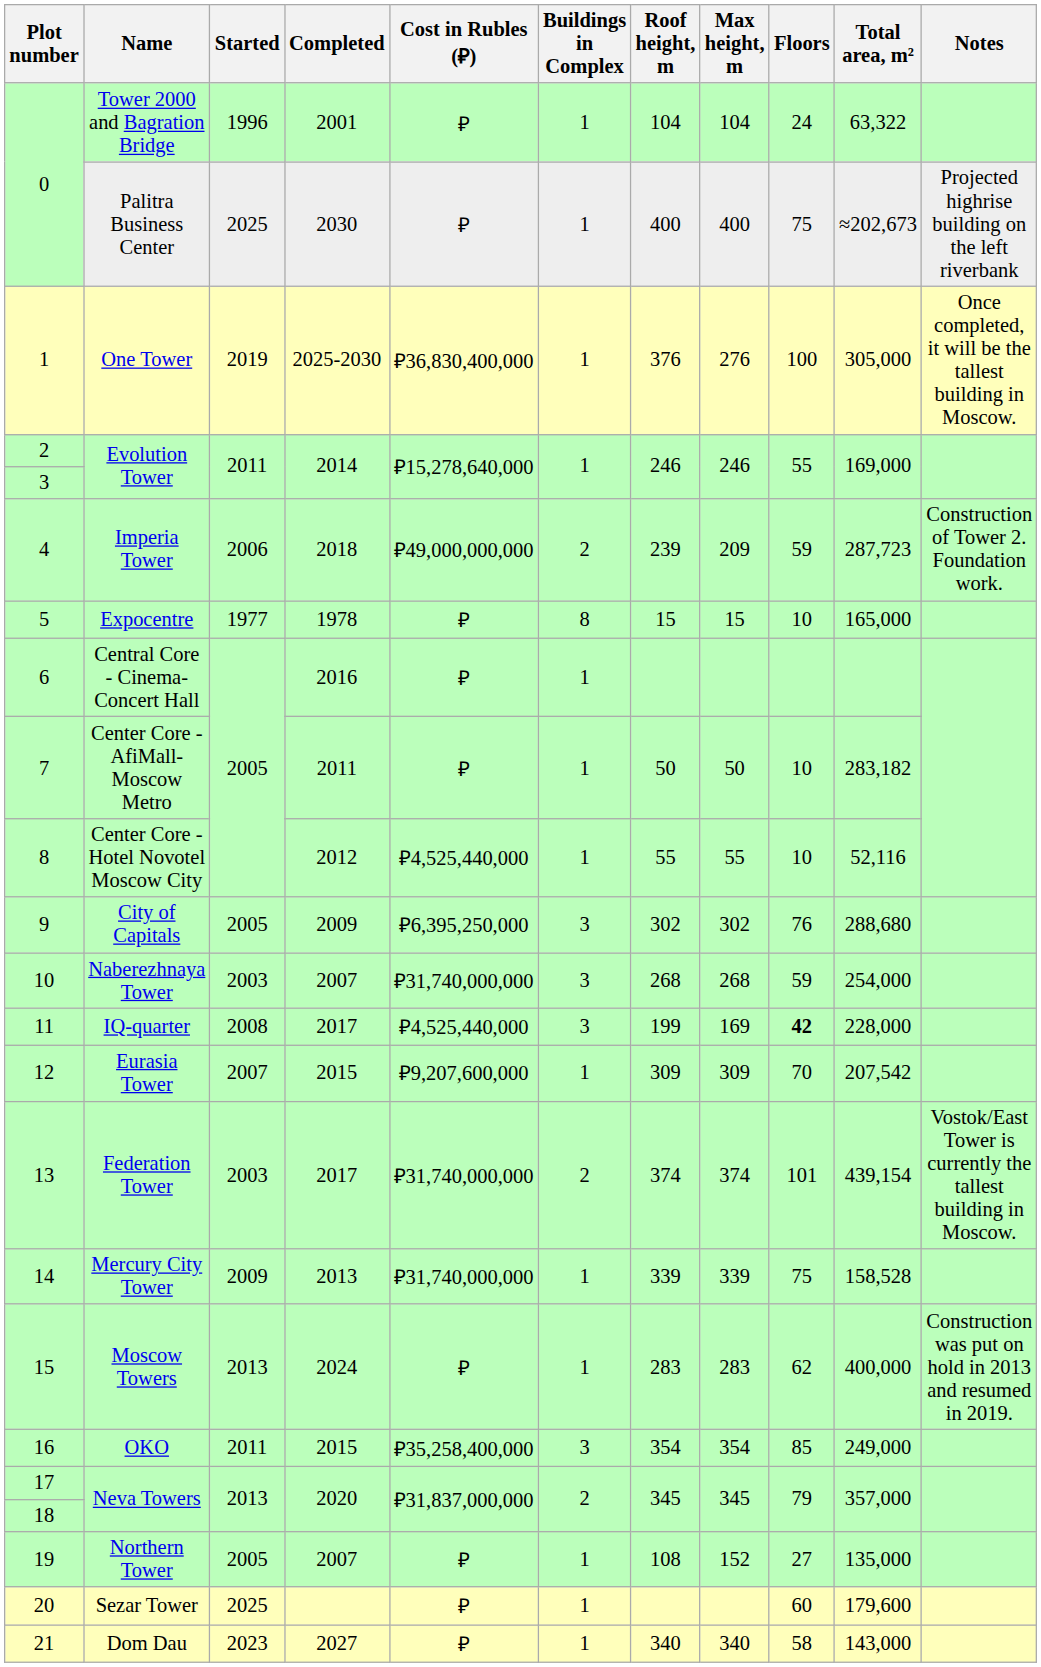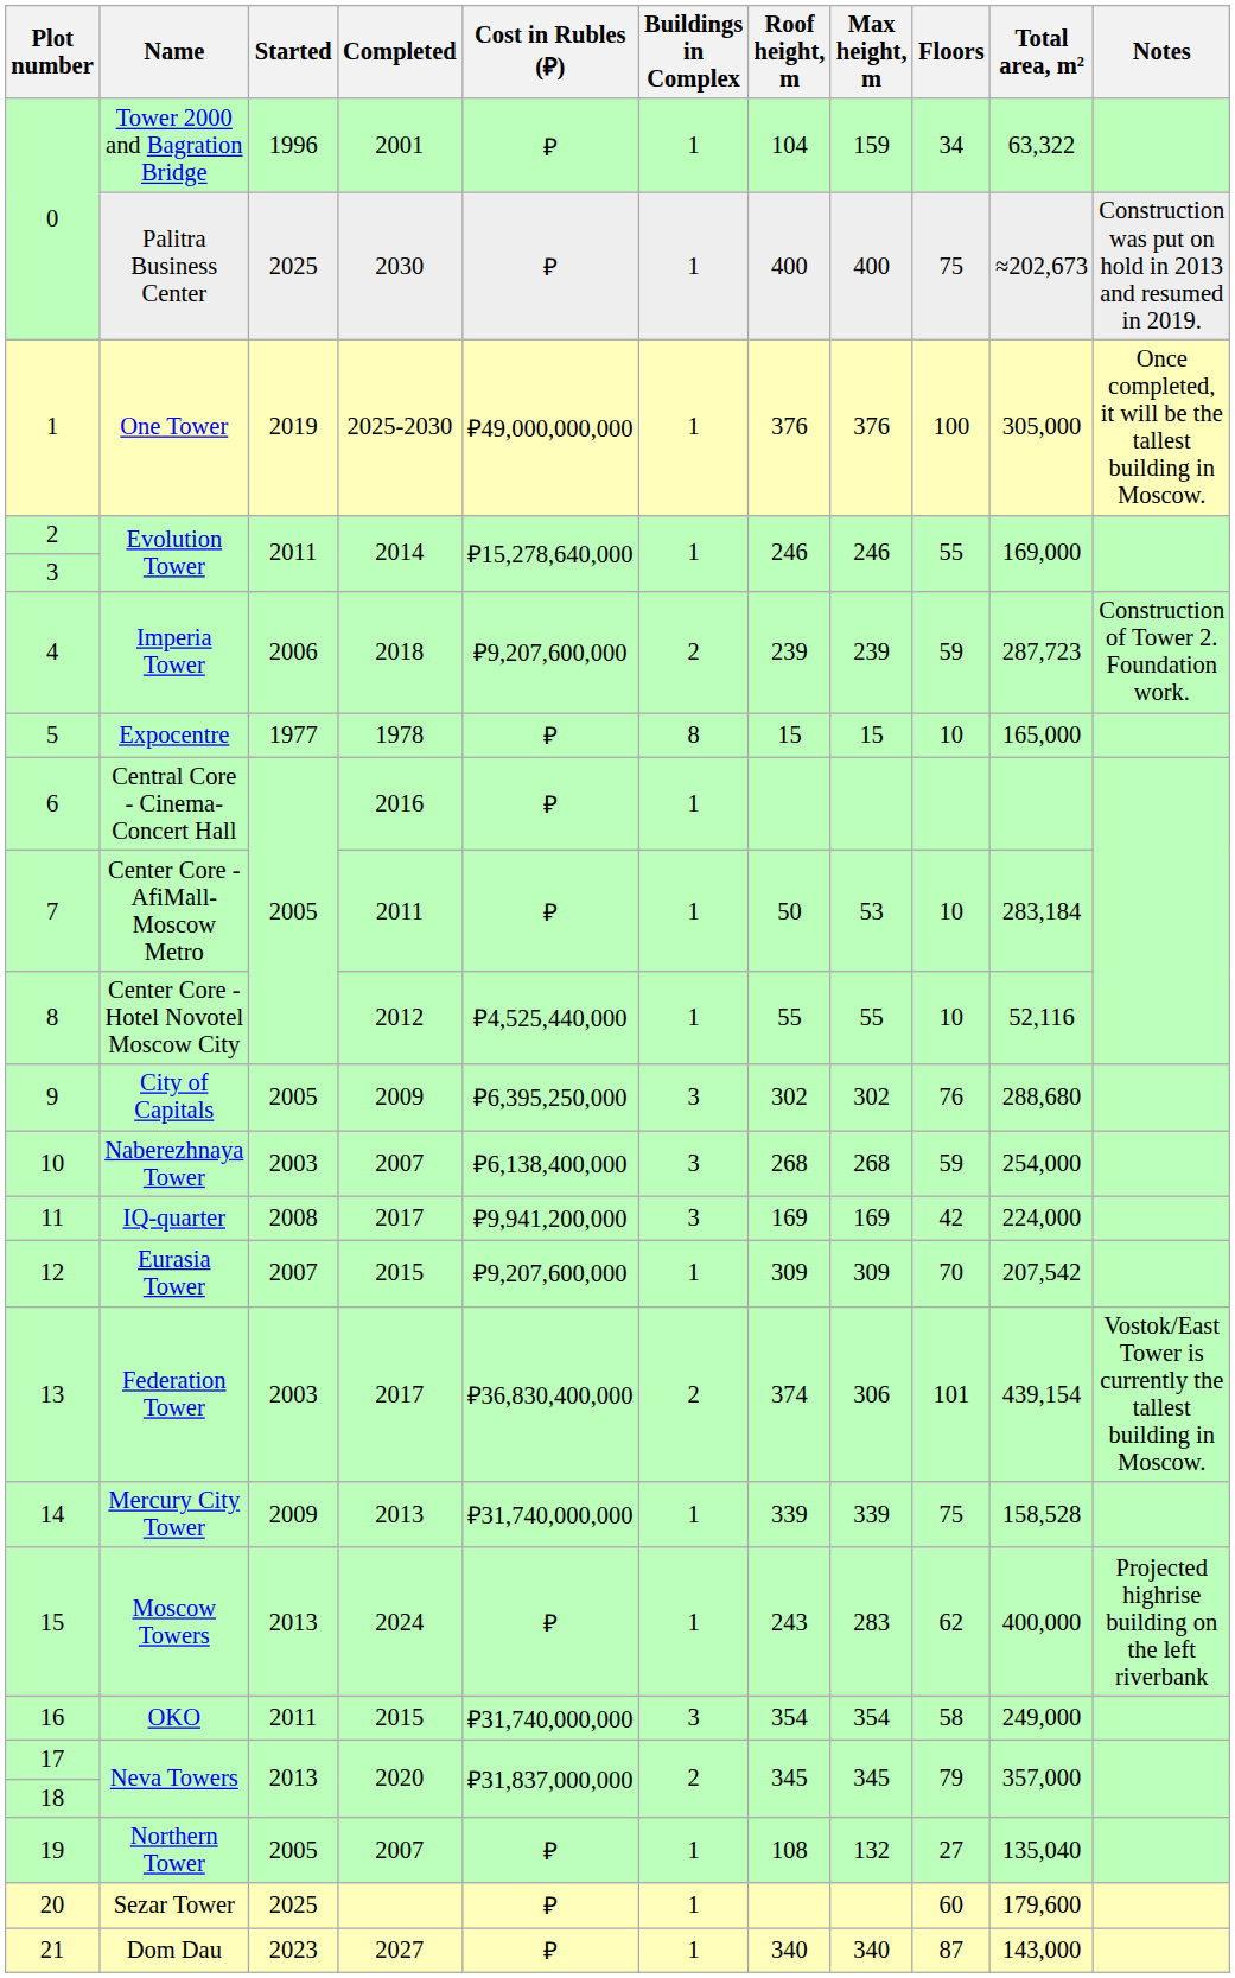 <table class="wikitable sortable">
 <tr>
 <th>Plot number</th>
 <th>Name</th>
 <th>Started</th>
 <th>Completed</th>
 <th>Cost in Rubles (₽)</th>
 <th>Buildings in Complex</th>
 <th>Roof height, m</th>
 <th>Max height, m</th>
 <th>Floors</th>
 <th>Total area, m²</th>
 <th class="unsortable">Notes</th>
 </tr>
 <tr bgcolor="bbffbb">
 <td rowspan="2" style="text-align:center;">0</td>
 <td style="text-align:center;"><a href='#'>Tower 2000</a> and <a href='#'>Bagration Bridge</a></td>
 <td style="text-align:center;">1996</td>
 <td style="text-align:center;">2001</td>
 <td style="text-align:center;">₽</td>
 <td style="text-align:center;">1</td>
 <td style="text-align:center;">104</td>
-<td style="text-align:center;">104</td>
-<td style="text-align:center;">24</td>
+<td style="text-align:center;">159</td>
+<td style="text-align:center;">34</td>
 <td style="text-align:center;">63,322</td>
 <td style="text-align:center;"></td>
 </tr>
 <tr bgcolor="EEEEEE">
 <td style="text-align:center;">Palitra Business Center</td>
 <td style="text-align:center;">2025</td>
 <td style="text-align:center;">2030</td>
 <td style="text-align:center;">₽</td>
 <td style="text-align:center;">1</td>
 <td style="text-align:center;">400</td>
 <td style="text-align:center;">400</td>
 <td style="text-align:center;">75</td>
 <td style="text-align:center;">≈202,673</td>
-<td style="text-align:center;">Projected highrise building on the left riverbank</td>
+<td style="text-align:center;">Construction was put on hold in 2013 and resumed in 2019.</td>
 </tr>
 <tr bgcolor="ffffbb">
 <td style="text-align:center;">1</td>
 <td style="text-align:center;"><a href='#'>One Tower</a></td>
 <td style="text-align:center;">2019</td>
 <td style="text-align:center;">2025-2030</td>
-<td style="text-align:center;">₽36,830,400,000</td>
+<td style="text-align:center;">₽49,000,000,000</td>
 <td style="text-align:center;">1</td>
 <td style="text-align:center;">376</td>
-<td style="text-align:center;">276</td>
+<td style="text-align:center;">376</td>
 <td style="text-align:center;">100</td>
 <td style="text-align:center;">305,000</td>
 <td style="text-align:center;">Once completed, it will be the tallest building in Moscow.</td>
 </tr>
 <tr bgcolor="bbffbb">
 <td style="text-align:center;">2</td>
 <td rowspan="2" style="text-align:center;"><a href='#'>Evolution Tower</a></td>
 <td rowspan="2" style="text-align:center;">2011</td>
 <td rowspan="2" style="text-align:center;">2014</td>
 <td rowspan="2" style="text-align:center;">₽15,278,640,000</td>
 <td rowspan="2" style="text-align:center;">1</td>
 <td rowspan="2" style="text-align:center;">246</td>
 <td rowspan="2" style="text-align:center;">246</td>
 <td rowspan="2" style="text-align:center;">55</td>
 <td rowspan="2" style="text-align:center;">169,000</td>
 <td rowspan="2" style="text-align:center;"><br></td>
 </tr>
 <tr bgcolor="bbffbb">
 <td style="text-align:center;">3</td>
 </tr>
 <tr bgcolor="bbffbb">
 <td style="text-align:center;">4</td>
 <td style="text-align:center;"><a href='#'>Imperia Tower</a></td>
 <td style="text-align:center;">2006</td>
 <td style="text-align:center;">2018</td>
-<td style="text-align:center;">₽49,000,000,000</td>
+<td style="text-align:center;">₽9,207,600,000</td>
 <td style="text-align:center;">2</td>
 <td style="text-align:center;">239</td>
-<td style="text-align:center;">209</td>
+<td style="text-align:center;">239</td>
 <td style="text-align:center;">59</td>
 <td style="text-align:center;">287,723</td>
 <td style="text-align:center;">Construction of Tower 2. Foundation work.</td>
 </tr>
 <tr bgcolor="bbffbb">
 <td style="text-align:center;">5</td>
 <td style="text-align:center;"><a href='#'>Expocentre</a></td>
 <td style="text-align:center;">1977</td>
 <td style="text-align:center;">1978</td>
 <td style="text-align:center;">₽</td>
 <td style="text-align:center;">8</td>
 <td style="text-align:center;">15</td>
 <td style="text-align:center;">15</td>
 <td style="text-align:center;">10</td>
 <td style="text-align:center;">165,000</td>
 <td style="text-align:center;"></td>
 </tr>
 <tr bgcolor="bbffbb">
 <td style="text-align:center;">6</td>
 <td style="text-align:center;">Central Core - Cinema-Concert Hall</td>
 <td rowspan="3" style="text-align:center;">2005</td>
 <td style="text-align:center;">2016</td>
 <td style="text-align:center;">₽</td>
 <td style="text-align:center;">1</td>
 <td style="text-align:center;"></td>
 <td style="text-align:center;"></td>
 <td style="text-align:center;"></td>
 <td style="text-align:center;"></td>
 <td rowspan="3" style="text-align:center;"></td>
 </tr>
 <tr bgcolor="bbffbb">
 <td style="text-align:center;">7</td>
 <td style="text-align:center;">Center Core - AfiMall-Moscow Metro</td>
 <td style="text-align:center;">2011</td>
 <td style="text-align:center;">₽</td>
 <td style="text-align:center;">1</td>
 <td style="text-align:center;">50</td>
-<td style="text-align:center;">50</td>
+<td style="text-align:center;">53</td>
 <td style="text-align:center;">10</td>
-<td style="text-align:center;">283,182</td>
+<td style="text-align:center;">283,184</td>
 </tr>
 <tr bgcolor="bbffbb">
 <td style="text-align:center;">8</td>
 <td style="text-align:center;">Center Core - Hotel Novotel Moscow City</td>
 <td style="text-align:center;">2012</td>
 <td style="text-align:center;">₽4,525,440,000</td>
 <td style="text-align:center;">1</td>
 <td style="text-align:center;">55</td>
 <td style="text-align:center;">55</td>
 <td style="text-align:center;">10</td>
 <td style="text-align:center;">52,116</td>
 </tr>
 <tr bgcolor="bbffbb">
 <td style="text-align:center;">9</td>
 <td style="text-align:center;"><a href='#'>City of Capitals</a></td>
 <td style="text-align:center;">2005</td>
 <td style="text-align:center;">2009</td>
 <td style="text-align:center;">₽6,395,250,000</td>
 <td style="text-align:center;">3</td>
 <td style="text-align:center;">302</td>
 <td style="text-align:center;">302</td>
 <td style="text-align:center;">76</td>
 <td style="text-align:center;">288,680</td>
 <td style="text-align:center;"></td>
 </tr>
 <tr bgcolor="bbffbb">
 <td style="text-align:center;">10</td>
 <td style="text-align:center;"><a href='#'>Naberezhnaya Tower</a></td>
 <td style="text-align:center;">2003</td>
 <td style="text-align:center;">2007</td>
-<td style="text-align:center;">₽31,740,000,000</td>
+<td style="text-align:center;">₽6,138,400,000</td>
 <td style="text-align:center;">3</td>
 <td style="text-align:center;">268</td>
 <td style="text-align:center;">268</td>
 <td style="text-align:center;">59</td>
 <td style="text-align:center;">254,000</td>
 <td style="text-align:center;"></td>
 </tr>
 <tr bgcolor="bbffbb">
 <td style="text-align:center;">11</td>
 <td style="text-align:center;"><a href='#'>IQ-quarter</a></td>
 <td style="text-align:center;">2008</td>
 <td style="text-align:center;">2017</td>
-<td style="text-align:center;">₽4,525,440,000</td>
+<td style="text-align:center;">₽9,941,200,000</td>
 <td style="text-align:center;">3</td>
-<td style="text-align:center;">199</td>
 <td style="text-align:center;">169</td>
-<td style="text-align:center;"><strong>42</strong></td>
-<td style="text-align:center;">228,000</td>
+<td style="text-align:center;">169</td>
+<td style="text-align:center;">42</td>
+<td style="text-align:center;">224,000</td>
 <td style="text-align:center;"></td>
 </tr>
 <tr bgcolor="bbffbb">
 <td style="text-align:center;">12</td>
 <td style="text-align:center;"><a href='#'>Eurasia Tower</a></td>
 <td style="text-align:center;">2007</td>
 <td style="text-align:center;">2015</td>
 <td style="text-align:center;">₽9,207,600,000</td>
 <td style="text-align:center;">1</td>
 <td style="text-align:center;">309</td>
 <td style="text-align:center;">309</td>
 <td style="text-align:center;">70</td>
 <td style="text-align:center;">207,542</td>
 <td style="text-align:center;"></td>
 </tr>
 <tr bgcolor="bbffbb">
 <td style="text-align:center;">13</td>
 <td style="text-align:center;"><a href='#'>Federation Tower</a></td>
 <td style="text-align:center;">2003</td>
 <td style="text-align:center;">2017</td>
-<td style="text-align:center;">₽31,740,000,000</td>
+<td style="text-align:center;">₽36,830,400,000</td>
 <td style="text-align:center;">2</td>
 <td style="text-align:center;">374</td>
-<td style="text-align:center;">374</td>
+<td style="text-align:center;">306</td>
 <td style="text-align:center;">101</td>
 <td style="text-align:center;">439,154</td>
 <td style="text-align:center;">Vostok/East Tower is currently the tallest building in Moscow.</td>
 </tr>
 <tr bgcolor="bbffbb">
 <td style="text-align:center;">14</td>
 <td style="text-align:center;"><a href='#'>Mercury City Tower</a></td>
 <td style="text-align:center;">2009</td>
 <td style="text-align:center;">2013</td>
 <td style="text-align:center;">₽31,740,000,000</td>
 <td style="text-align:center;">1</td>
 <td style="text-align:center;">339</td>
 <td style="text-align:center;">339</td>
 <td style="text-align:center;">75</td>
 <td style="text-align:center;">158,528</td>
 <td style="text-align:center;"></td>
 </tr>
 <tr bgcolor="bbffbb">
 <td style="text-align:center;">15</td>
 <td style="text-align:center;"><a href='#'>Moscow Towers</a></td>
 <td style="text-align:center;">2013</td>
 <td style="text-align:center;">2024</td>
 <td style="text-align:center;">₽</td>
 <td style="text-align:center;">1</td>
-<td style="text-align:center;">283</td>
+<td style="text-align:center;">243</td>
 <td style="text-align:center;">283</td>
 <td style="text-align:center;">62</td>
 <td style="text-align:center;">400,000</td>
-<td style="text-align:center;">Construction was put on hold in 2013 and resumed in 2019.</td>
+<td style="text-align:center;">Projected highrise building on the left riverbank</td>
 </tr>
 <tr bgcolor="bbffbb">
 <td style="text-align:center;">16</td>
 <td style="text-align:center;"><a href='#'>OKO</a></td>
 <td style="text-align:center;">2011</td>
 <td style="text-align:center;">2015</td>
-<td style="text-align:center;">₽35,258,400,000</td>
+<td style="text-align:center;">₽31,740,000,000</td>
 <td style="text-align:center;">3</td>
 <td style="text-align:center;">354</td>
 <td style="text-align:center;">354</td>
-<td style="text-align:center;">85</td>
+<td style="text-align:center;">58</td>
 <td style="text-align:center;">249,000</td>
 <td style="text-align:center;"></td>
 </tr>
 <tr bgcolor="bbffbb">
 <td style="text-align:center;">17</td>
 <td rowspan="2" style="text-align:center;"><a href='#'>Neva Towers</a></td>
 <td rowspan="2" style="text-align:center;">2013</td>
 <td rowspan="2" style="text-align:center;">2020</td>
 <td rowspan="2" style="text-align:center;">₽31,837,000,000</td>
 <td rowspan="2" style="text-align:center;">2</td>
 <td rowspan="2" style="text-align:center;">345</td>
 <td rowspan="2" style="text-align:center;">345</td>
 <td rowspan="2" style="text-align:center;">79</td>
 <td rowspan="2" style="text-align:center;">357,000</td>
 <td rowspan="2" style="text-align:center;"></td>
 </tr>
 <tr bgcolor="bbffbb">
 <td style="text-align:center;">18</td>
 </tr>
 <tr bgcolor="bbffbb">
 <td style="text-align:center;">19</td>
 <td style="text-align:center;"><a href='#'>Northern Tower</a></td>
 <td style="text-align:center;">2005</td>
 <td style="text-align:center;">2007</td>
 <td style="text-align:center;">₽</td>
 <td style="text-align:center;">1</td>
 <td style="text-align:center;">108</td>
-<td style="text-align:center;">152</td>
+<td style="text-align:center;">132</td>
 <td style="text-align:center;">27</td>
-<td style="text-align:center;">135,000</td>
+<td style="text-align:center;">135,040</td>
 <td style="text-align:center;"></td>
 </tr>
 <tr bgcolor="ffffbb">
 <td style="text-align:center;">20</td>
 <td style="text-align:center;">Sezar Tower</td>
 <td style="text-align:center;">2025</td>
 <td style="text-align:center;"></td>
 <td style="text-align:center;">₽</td>
 <td style="text-align:center;">1</td>
 <td style="text-align:center;"></td>
 <td style="text-align:center;"></td>
 <td style="text-align:center;">60</td>
 <td style="text-align:center;">179,600</td>
 <td style="text-align:center;"></td>
 </tr>
 <tr bgcolor="ffffbb">
 <td style="text-align:center;">21</td>
 <td style="text-align:center;">Dom Dau</td>
 <td style="text-align:center;">2023</td>
 <td style="text-align:center;">2027</td>
 <td style="text-align:center;">₽</td>
 <td style="text-align:center;">1</td>
 <td style="text-align:center;">340</td>
 <td style="text-align:center;">340</td>
-<td style="text-align:center;">58</td>
+<td style="text-align:center;">87</td>
 <td style="text-align:center;">143,000</td>
 <td style="text-align:center;"></td>
 </tr>
 </table>
